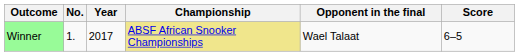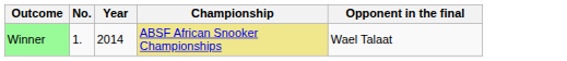 <table class="sortable wikitable">
 <tr>
 <th width="80">Outcome</th>
 <th width="20">No.</th>
 <th width="50">Year</th>
 <th width="250">Championship</th>
 <th width="200">Opponent in the final</th>
-<th width="100">Score</th>
 </tr>
 <tr>
 <td style="background:#98fb98;">Winner</td>
 <td>1.</td>
-<td>2017</td>
+<td>2014</td>
 <td style="background: khaki;"><a href='#'>ABSF African Snooker Championships</a></td>
 <td> Wael Talaat</td>
-<td>6–5</td>
 </tr>
 </table>
